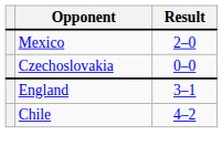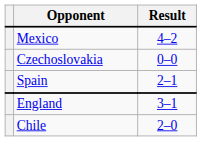 <table class="wikitable plainrowheaders" style="text-align:center;margin-left:1em;float:right;clear:right;min-width:226px">
 <tr>
 <th scope="col"></th>
 <th scope="col">Opponent</th>
 <th scope="col">Result</th>
 </tr>
 <tr style="border-top:2px solid black">
 <th scope="row" style="text-align:center"></th>
 <td align="left"><a href='#'>Mexico</a></td>
-<td><a href='#'>2–0</a></td>
+<td><a href='#'>4–2</a></td>
 </tr>
 <tr>
 <th scope="row" style="text-align:center"></th>
 <td align="left"><a href='#'>Czechoslovakia</a></td>
 <td><a href='#'>0–0</a></td>
+</tr>
+<tr>
+<th scope="row" style="text-align:center"></th>
+<td align="left"><a href='#'>Spain</a></td>
+<td><a href='#'>2–1</a></td>
 </tr>
 <tr style="border-top:2px solid black">
 <th scope="row" style="text-align:center"></th>
 <td align="left"><a href='#'>England</a></td>
 <td><a href='#'>3–1</a></td>
 </tr>
 <tr>
 <th scope="row" style="text-align:center"></th>
 <td align="left"><a href='#'>Chile</a></td>
-<td><a href='#'>4–2</a></td>
+<td><a href='#'>2–0</a></td>
 </tr>
 </table>
